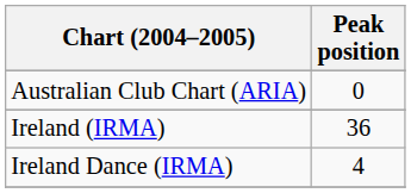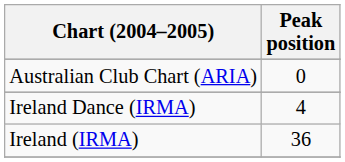 <table class="wikitable sortable">
 <tr>
 <th>Chart (2004–2005)</th>
 <th>Peak<br>position</th>
 </tr>
 <tr>
 </tr>
 <tr>
 <td>Australian Club Chart (<a href='#'>ARIA</a>)</td>
 <td align="center">0</td>
 </tr>
 <tr>
 </tr>
 <tr>
 </tr>
 <tr>
 </tr>
 <tr>
 </tr>
 <tr>
 </tr>
 <tr>
+<td>Ireland Dance (<a href='#'>IRMA</a>)</td>
+<td align="center">4</td>
+</tr>
+<tr>
 <td>Ireland (<a href='#'>IRMA</a>)</td>
 <td align="center">36</td>
-</tr>
-<tr>
-<td>Ireland Dance (<a href='#'>IRMA</a>)</td>
-<td align="center">4</td>
 </tr>
 <tr>
 </tr>
 <tr>
 </tr>
 <tr>
 </tr>
 <tr>
 </tr>
 <tr>
 </tr>
 <tr>
 </tr>
 <tr>
 </tr>
 <tr>
 </tr>
 <tr>
 </tr>
 <tr>
 </tr>
 </table>
